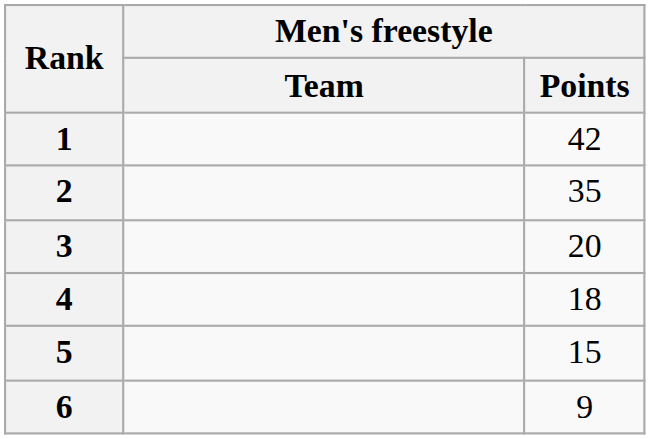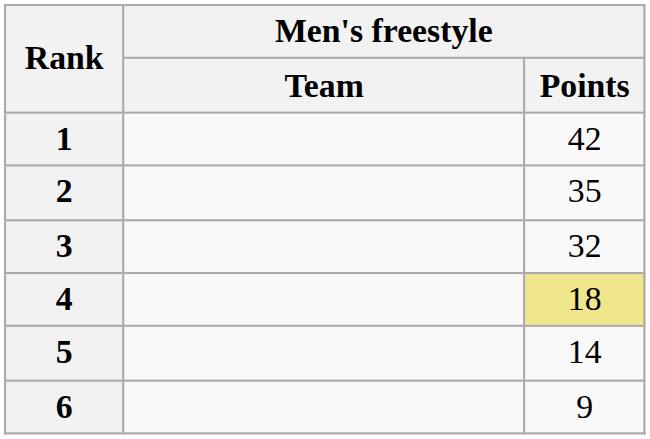 <table class="wikitable" width=304 style="text-align:center;">
 <tr>
 <th width=50 rowspan="2">Rank</th>
 <th colspan="2">Men's freestyle</th>
 </tr>
 <tr>
 <th width=200>Team</th>
 <th width=50>Points</th>
 </tr>
 <tr>
 <th>1</th>
 <td align=left></td>
 <td>42</td>
 </tr>
 <tr>
 <th>2</th>
 <td align=left></td>
 <td>35</td>
 </tr>
 <tr>
 <th>3</th>
 <td align=left></td>
-<td>20</td>
+<td>32</td>
 </tr>
 <tr>
 <th>4</th>
 <td align=left></td>
-<td>18</td>
+<td style="background: khaki;">18</td>
 </tr>
 <tr>
 <th>5</th>
 <td align=left></td>
-<td>15</td>
+<td>14</td>
 </tr>
 <tr>
 <th>6</th>
 <td align=left></td>
 <td>9</td>
 </tr>
 </table>
